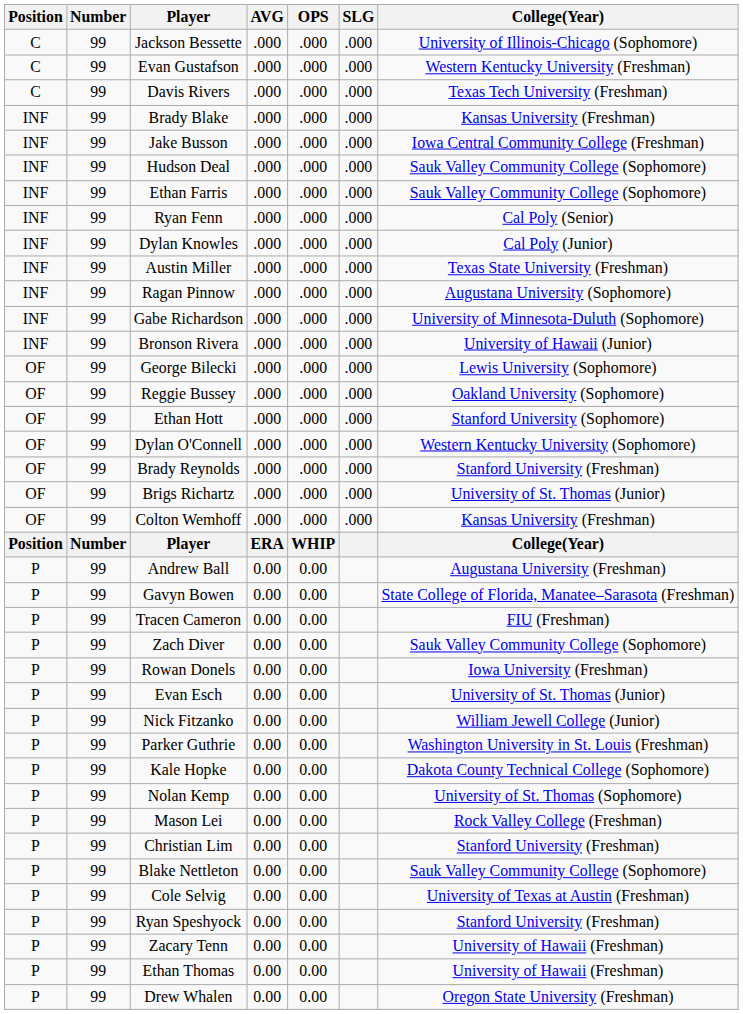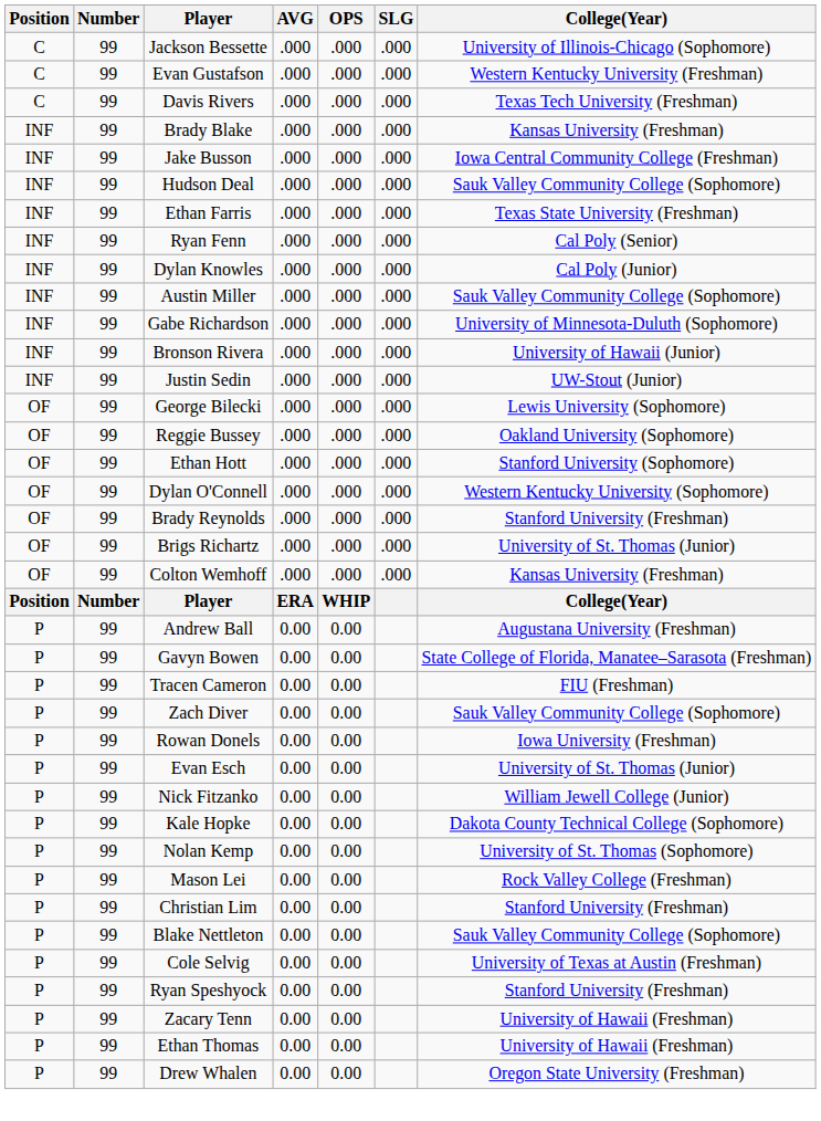 <table class="wikitable" style="text-align:center">
 <tr>
 <th>Position</th>
 <th>Number</th>
 <th>Player</th>
 <th>AVG</th>
 <th>OPS</th>
 <th>SLG</th>
 <th>College(Year)</th>
 </tr>
 <tr>
 <td>C</td>
 <td>99</td>
 <td>Jackson Bessette</td>
 <td>.000</td>
 <td>.000</td>
 <td>.000</td>
 <td><a href='#'>University of Illinois-Chicago</a> (Sophomore)</td>
 </tr>
 <tr>
 <td>C</td>
 <td>99</td>
 <td>Evan Gustafson</td>
 <td>.000</td>
 <td>.000</td>
 <td>.000</td>
 <td><a href='#'>Western Kentucky University</a> (Freshman)</td>
 </tr>
 <tr>
 <td>C</td>
 <td>99</td>
 <td>Davis Rivers</td>
 <td>.000</td>
 <td>.000</td>
 <td>.000</td>
 <td><a href='#'>Texas Tech University</a> (Freshman)</td>
 </tr>
 <tr>
 <td>INF</td>
 <td>99</td>
 <td>Brady Blake</td>
 <td>.000</td>
 <td>.000</td>
 <td>.000</td>
 <td><a href='#'>Kansas University</a> (Freshman)</td>
 </tr>
 <tr>
 <td>INF</td>
 <td>99</td>
 <td>Jake Busson</td>
 <td>.000</td>
 <td>.000</td>
 <td>.000</td>
 <td><a href='#'>Iowa Central Community College</a> (Freshman)</td>
 </tr>
 <tr>
 <td>INF</td>
 <td>99</td>
 <td>Hudson Deal</td>
 <td>.000</td>
 <td>.000</td>
 <td>.000</td>
 <td><a href='#'>Sauk Valley Community College</a> (Sophomore)</td>
 </tr>
 <tr>
 <td>INF</td>
 <td>99</td>
 <td>Ethan Farris</td>
 <td>.000</td>
 <td>.000</td>
 <td>.000</td>
-<td><a href='#'>Sauk Valley Community College</a> (Sophomore)</td>
+<td><a href='#'>Texas State University</a> (Freshman)</td>
 </tr>
 <tr>
 <td>INF</td>
 <td>99</td>
 <td>Ryan Fenn</td>
 <td>.000</td>
 <td>.000</td>
 <td>.000</td>
 <td><a href='#'>Cal Poly</a> (Senior)</td>
 </tr>
 <tr>
 <td>INF</td>
 <td>99</td>
 <td>Dylan Knowles</td>
 <td>.000</td>
 <td>.000</td>
 <td>.000</td>
 <td><a href='#'>Cal Poly</a> (Junior)</td>
 </tr>
 <tr>
 <td>INF</td>
 <td>99</td>
 <td>Austin Miller</td>
 <td>.000</td>
 <td>.000</td>
 <td>.000</td>
-<td><a href='#'>Texas State University</a> (Freshman)</td>
-</tr>
-<tr>
-<td>INF</td>
-<td>99</td>
-<td>Ragan Pinnow</td>
-<td>.000</td>
-<td>.000</td>
-<td>.000</td>
-<td><a href='#'>Augustana University</a> (Sophomore)</td>
+<td><a href='#'>Sauk Valley Community College</a> (Sophomore)</td>
 </tr>
 <tr>
 <td>INF</td>
 <td>99</td>
 <td>Gabe Richardson</td>
 <td>.000</td>
 <td>.000</td>
 <td>.000</td>
 <td><a href='#'>University of Minnesota-Duluth</a> (Sophomore)</td>
 </tr>
 <tr>
 <td>INF</td>
 <td>99</td>
 <td>Bronson Rivera</td>
 <td>.000</td>
 <td>.000</td>
 <td>.000</td>
 <td><a href='#'>University of Hawaii</a> (Junior)</td>
+</tr>
+<tr>
+<td>INF</td>
+<td>99</td>
+<td>Justin Sedin</td>
+<td>.000</td>
+<td>.000</td>
+<td>.000</td>
+<td><a href='#'>UW-Stout</a> (Junior)</td>
 </tr>
 <tr>
 <td>OF</td>
 <td>99</td>
 <td>George Bilecki</td>
 <td>.000</td>
 <td>.000</td>
 <td>.000</td>
 <td><a href='#'>Lewis University</a> (Sophomore)</td>
 </tr>
 <tr>
 <td>OF</td>
 <td>99</td>
 <td>Reggie Bussey</td>
 <td>.000</td>
 <td>.000</td>
 <td>.000</td>
 <td><a href='#'>Oakland University</a> (Sophomore)</td>
 </tr>
 <tr>
 <td>OF</td>
 <td>99</td>
 <td>Ethan Hott</td>
 <td>.000</td>
 <td>.000</td>
 <td>.000</td>
 <td><a href='#'>Stanford University</a> (Sophomore)</td>
 </tr>
 <tr>
 <td>OF</td>
 <td>99</td>
 <td>Dylan O'Connell</td>
 <td>.000</td>
 <td>.000</td>
 <td>.000</td>
 <td><a href='#'>Western Kentucky University</a> (Sophomore)</td>
 </tr>
 <tr>
 <td>OF</td>
 <td>99</td>
 <td>Brady Reynolds</td>
 <td>.000</td>
 <td>.000</td>
 <td>.000</td>
 <td><a href='#'>Stanford University</a> (Freshman)</td>
 </tr>
 <tr>
 <td>OF</td>
 <td>99</td>
 <td>Brigs Richartz</td>
 <td>.000</td>
 <td>.000</td>
 <td>.000</td>
 <td><a href='#'>University of St. Thomas</a> (Junior)</td>
 </tr>
 <tr>
 <td>OF</td>
 <td>99</td>
 <td>Colton Wemhoff</td>
 <td>.000</td>
 <td>.000</td>
 <td>.000</td>
 <td><a href='#'>Kansas University</a> (Freshman)</td>
 </tr>
 <tr>
 <th>Position</th>
 <th>Number</th>
 <th>Player</th>
 <th>ERA</th>
 <th>WHIP</th>
 <th></th>
 <th>College(Year)</th>
 </tr>
 <tr>
 <td>P</td>
 <td>99</td>
 <td>Andrew Ball</td>
 <td>0.00</td>
 <td>0.00</td>
 <td></td>
 <td><a href='#'>Augustana University</a> (Freshman)</td>
 </tr>
 <tr>
 <td>P</td>
 <td>99</td>
 <td>Gavyn Bowen</td>
 <td>0.00</td>
 <td>0.00</td>
 <td></td>
 <td><a href='#'>State College of Florida, Manatee–Sarasota</a> (Freshman)</td>
 </tr>
 <tr>
 <td>P</td>
 <td>99</td>
 <td>Tracen Cameron</td>
 <td>0.00</td>
 <td>0.00</td>
 <td></td>
 <td><a href='#'>FIU</a> (Freshman)</td>
 </tr>
 <tr>
 <td>P</td>
 <td>99</td>
 <td>Zach Diver</td>
 <td>0.00</td>
 <td>0.00</td>
 <td></td>
 <td><a href='#'>Sauk Valley Community College</a> (Sophomore)</td>
 </tr>
 <tr>
 <td>P</td>
 <td>99</td>
 <td>Rowan Donels</td>
 <td>0.00</td>
 <td>0.00</td>
 <td></td>
 <td><a href='#'>Iowa University</a> (Freshman)</td>
 </tr>
 <tr>
 <td>P</td>
 <td>99</td>
 <td>Evan Esch</td>
 <td>0.00</td>
 <td>0.00</td>
 <td></td>
 <td><a href='#'>University of St. Thomas</a> (Junior)</td>
 </tr>
 <tr>
 <td>P</td>
 <td>99</td>
 <td>Nick Fitzanko</td>
 <td>0.00</td>
 <td>0.00</td>
 <td></td>
 <td><a href='#'>William Jewell College</a> (Junior)</td>
 </tr>
 <tr>
 <td>P</td>
 <td>99</td>
-<td>Parker Guthrie</td>
-<td>0.00</td>
-<td>0.00</td>
-<td></td>
-<td><a href='#'>Washington University in St. Louis</a> (Freshman)</td>
-</tr>
-<tr>
-<td>P</td>
-<td>99</td>
 <td>Kale Hopke</td>
 <td>0.00</td>
 <td>0.00</td>
 <td></td>
 <td><a href='#'>Dakota County Technical College</a> (Sophomore)</td>
 </tr>
 <tr>
 <td>P</td>
 <td>99</td>
 <td>Nolan Kemp</td>
 <td>0.00</td>
 <td>0.00</td>
 <td></td>
 <td><a href='#'>University of St. Thomas</a> (Sophomore)</td>
 </tr>
 <tr>
 <td>P</td>
 <td>99</td>
 <td>Mason Lei</td>
 <td>0.00</td>
 <td>0.00</td>
 <td></td>
 <td><a href='#'>Rock Valley College</a> (Freshman)</td>
 </tr>
 <tr>
 <td>P</td>
 <td>99</td>
 <td>Christian Lim</td>
 <td>0.00</td>
 <td>0.00</td>
 <td></td>
 <td><a href='#'>Stanford University</a> (Freshman)</td>
 </tr>
 <tr>
 <td>P</td>
 <td>99</td>
 <td>Blake Nettleton</td>
 <td>0.00</td>
 <td>0.00</td>
 <td></td>
 <td><a href='#'>Sauk Valley Community College</a> (Sophomore)</td>
 </tr>
 <tr>
 <td>P</td>
 <td>99</td>
 <td>Cole Selvig</td>
 <td>0.00</td>
 <td>0.00</td>
 <td></td>
 <td><a href='#'>University of Texas at Austin</a> (Freshman)</td>
 </tr>
 <tr>
 <td>P</td>
 <td>99</td>
 <td>Ryan Speshyock</td>
 <td>0.00</td>
 <td>0.00</td>
 <td></td>
 <td><a href='#'>Stanford University</a> (Freshman)</td>
 </tr>
 <tr>
 <td>P</td>
 <td>99</td>
 <td>Zacary Tenn</td>
 <td>0.00</td>
 <td>0.00</td>
 <td></td>
 <td><a href='#'>University of Hawaii</a> (Freshman)</td>
 </tr>
 <tr>
 <td>P</td>
 <td>99</td>
 <td>Ethan Thomas</td>
 <td>0.00</td>
 <td>0.00</td>
 <td></td>
 <td><a href='#'>University of Hawaii</a> (Freshman)</td>
 </tr>
 <tr>
 <td>P</td>
 <td>99</td>
 <td>Drew Whalen</td>
 <td>0.00</td>
 <td>0.00</td>
 <td></td>
 <td><a href='#'>Oregon State University</a> (Freshman)</td>
 </tr>
 </table>
